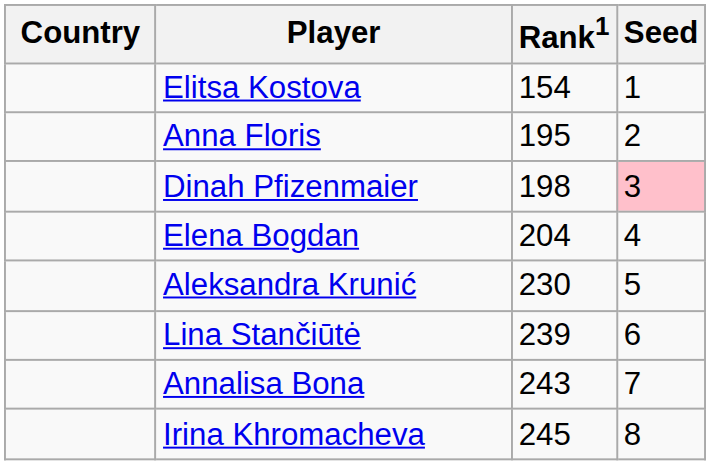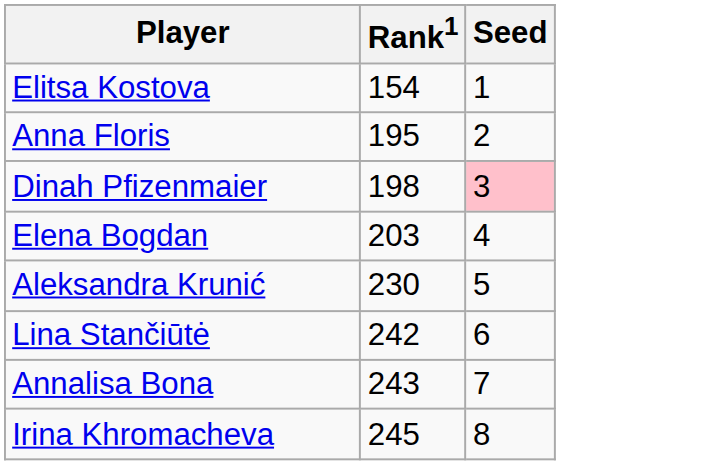 <table class="sortable wikitable">
 <tr>
-<th width="70">Country</th>
 <th width="175">Player</th>
 <th>Rank<sup>1</sup></th>
 <th>Seed</th>
 </tr>
 <tr>
-<td></td>
 <td><a href='#'>Elitsa Kostova</a></td>
 <td>154</td>
 <td>1</td>
 </tr>
 <tr>
-<td></td>
 <td><a href='#'>Anna Floris</a></td>
 <td>195</td>
 <td>2</td>
 </tr>
 <tr>
-<td></td>
 <td><a href='#'>Dinah Pfizenmaier</a></td>
 <td>198</td>
 <td style="background: pink;">3</td>
 </tr>
 <tr>
-<td></td>
 <td><a href='#'>Elena Bogdan</a></td>
-<td>204</td>
+<td>203</td>
 <td>4</td>
 </tr>
 <tr>
-<td></td>
 <td><a href='#'>Aleksandra Krunić</a></td>
 <td>230</td>
 <td>5</td>
 </tr>
 <tr>
-<td></td>
 <td><a href='#'>Lina Stančiūtė</a></td>
-<td>239</td>
+<td>242</td>
 <td>6</td>
 </tr>
 <tr>
-<td></td>
 <td><a href='#'>Annalisa Bona</a></td>
 <td>243</td>
 <td>7</td>
 </tr>
 <tr>
-<td></td>
 <td><a href='#'>Irina Khromacheva</a></td>
 <td>245</td>
 <td>8</td>
 </tr>
 </table>
